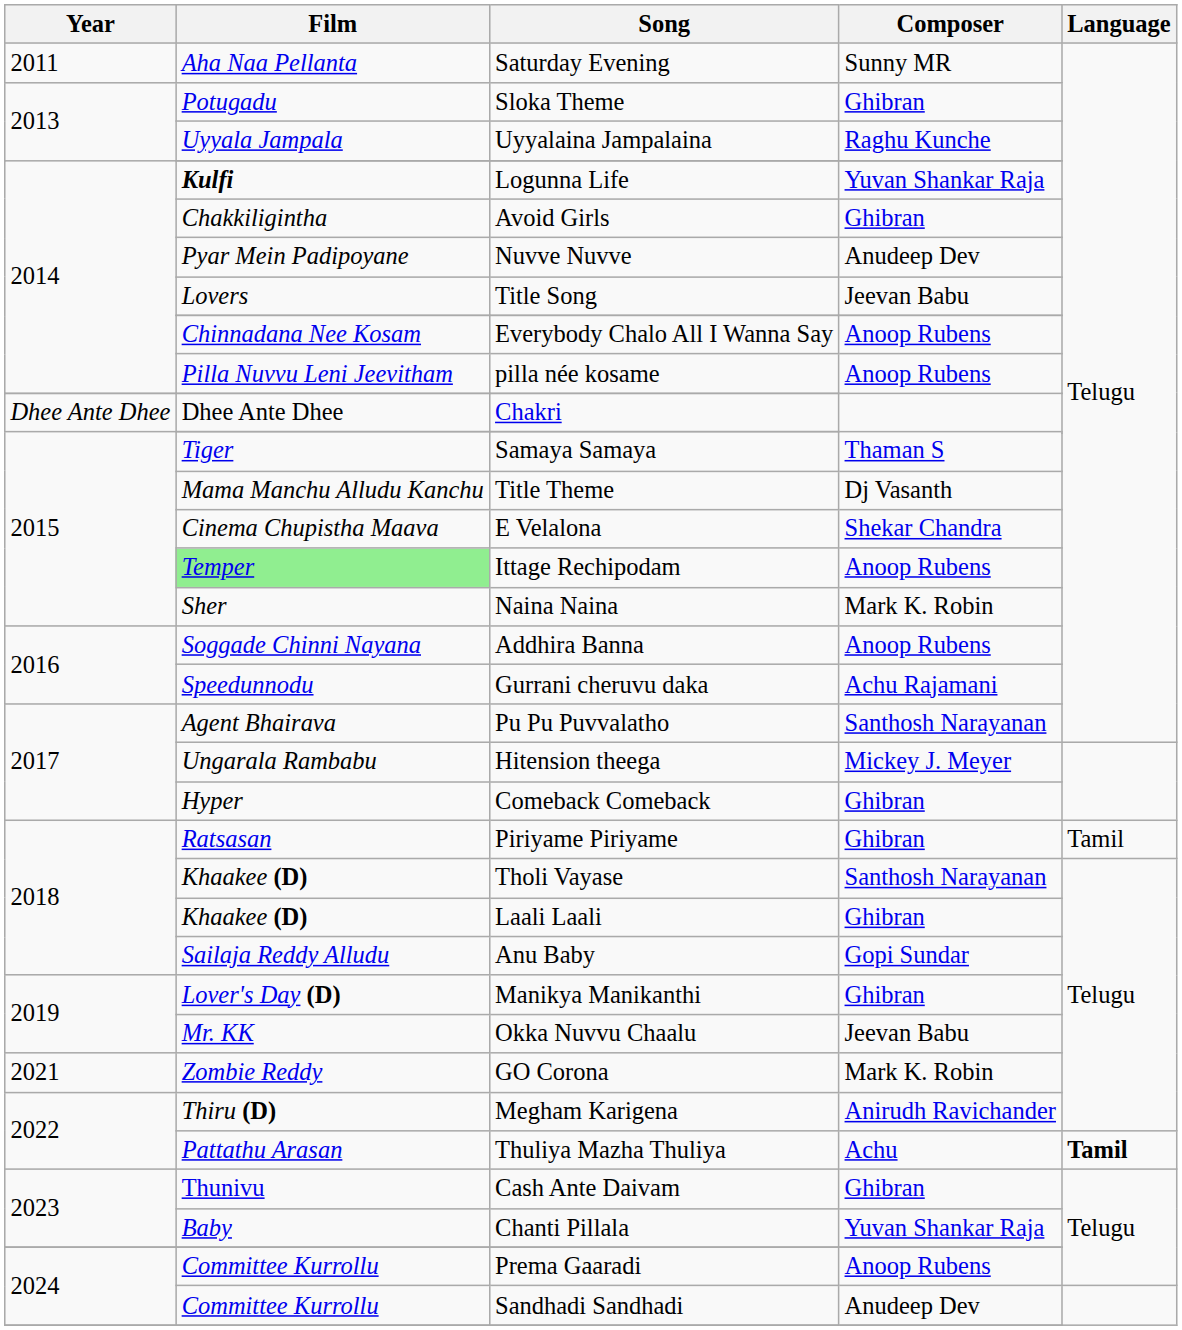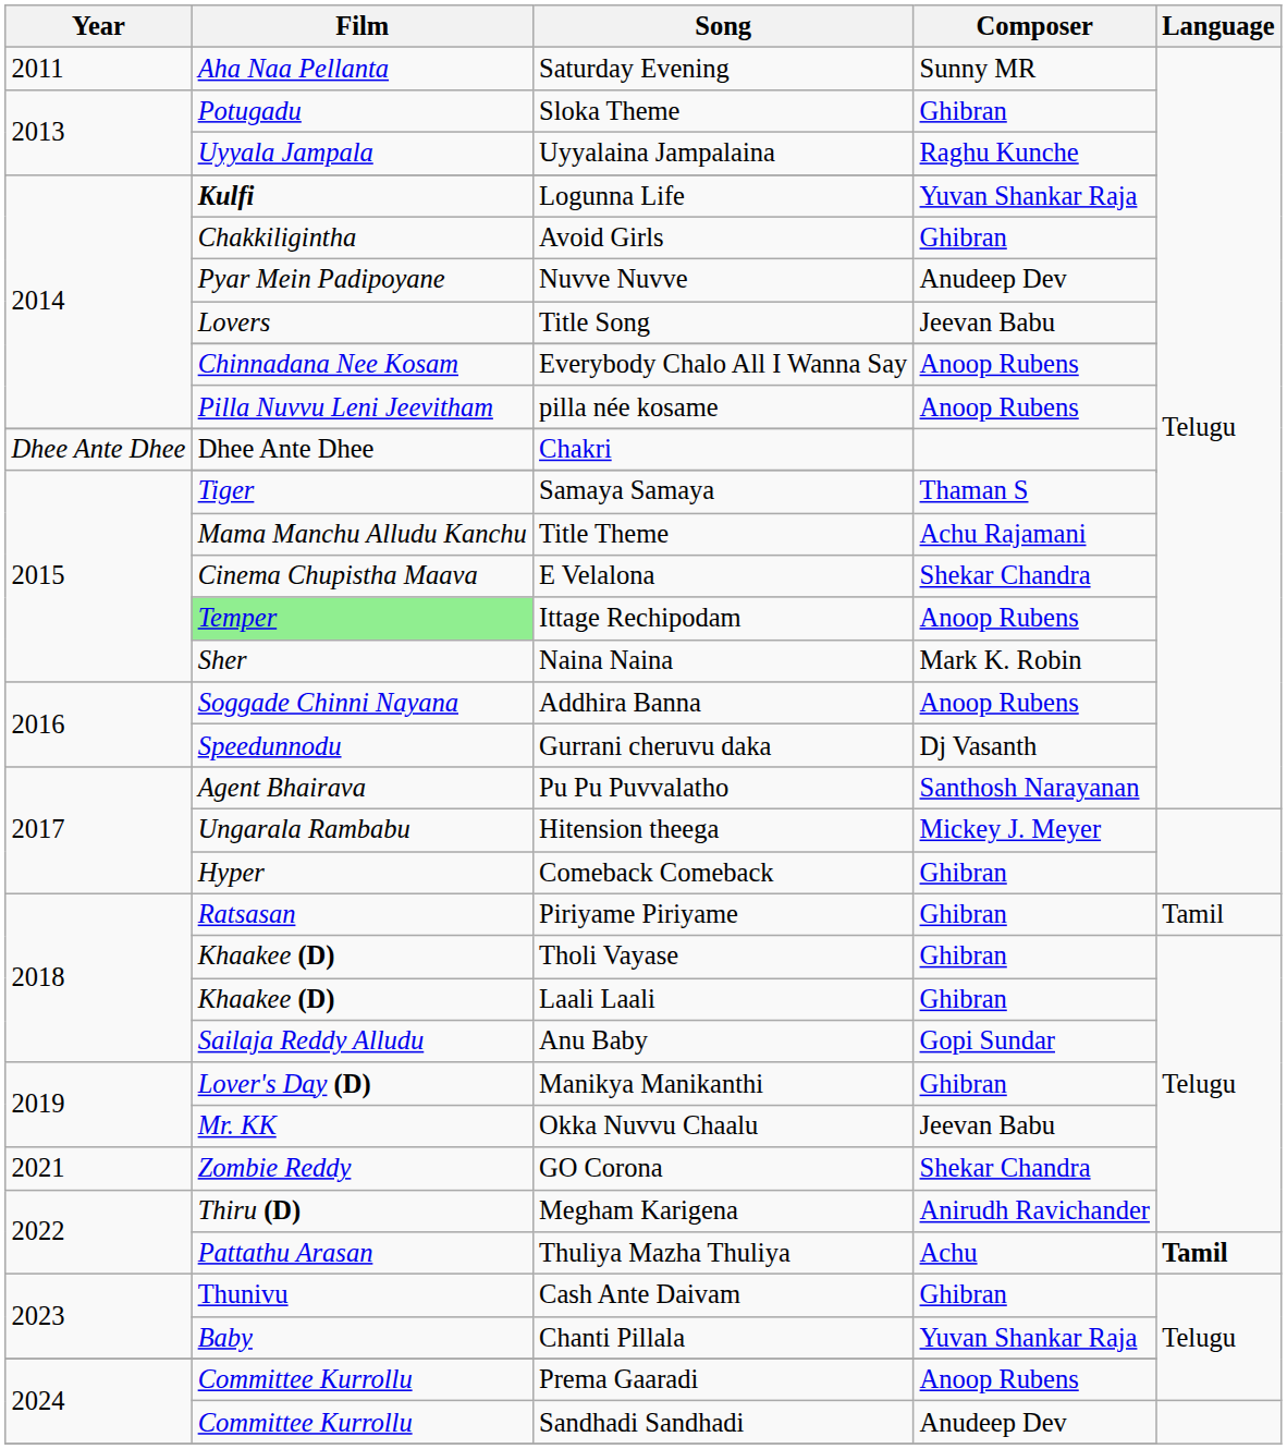 <table class="wikitable sortable">
 <tr>
 <th>Year</th>
 <th>Film</th>
 <th>Song</th>
 <th>Composer</th>
 <th>Language</th>
 </tr>
 <tr>
 <td>2011</td>
 <td><em><a href='#'>Aha Naa Pellanta</a></em></td>
 <td>Saturday Evening</td>
 <td>Sunny MR</td>
 <td rowspan="22">Telugu</td>
 </tr>
 <tr>
 <td rowspan="2">2013</td>
 <td><em><a href='#'>Potugadu</a></em></td>
 <td>Sloka Theme</td>
 <td><a href='#'>Ghibran</a></td>
 </tr>
 <tr>
 <td><em><a href='#'>Uyyala Jampala</a></em></td>
 <td>Uyyalaina Jampalaina</td>
 <td><a href='#'>Raghu Kunche</a></td>
 </tr>
 <tr>
 <td rowspan="8">2014</td>
 </tr>
 <tr>
 <td><strong><em>Kulfi</em></strong></td>
 <td>Logunna Life</td>
 <td><a href='#'>Yuvan Shankar Raja</a></td>
 </tr>
 <tr>
 <td><em>Chakkiligintha</em></td>
 <td>Avoid Girls</td>
 <td><a href='#'>Ghibran</a></td>
 </tr>
 <tr>
 <td><em>Pyar Mein Padipoyane</em></td>
 <td>Nuvve Nuvve</td>
 <td>Anudeep Dev</td>
 </tr>
 <tr>
 <td><em>Lovers</em></td>
 <td>Title Song</td>
 <td>Jeevan Babu</td>
 </tr>
 <tr |->
 </tr>
 <tr>
 <td><em><a href='#'>Chinnadana Nee Kosam</a></em></td>
 <td>Everybody Chalo All I Wanna Say</td>
 <td><a href='#'>Anoop Rubens</a></td>
 </tr>
 <tr>
 <td><em><a href='#'>Pilla Nuvvu Leni Jeevitham</a></em></td>
 <td>pilla née kosame</td>
 <td><a href='#'>Anoop Rubens</a></td>
 </tr>
 <tr>
 </tr>
 <tr>
 <td><em>Dhee Ante Dhee</em></td>
 <td>Dhee Ante Dhee</td>
 <td><a href='#'>Chakri</a></td>
 </tr>
 <tr>
 <td rowspan="6">2015</td>
 </tr>
 <tr>
 <td><em><a href='#'>Tiger</a></em></td>
 <td>Samaya Samaya</td>
 <td><a href='#'>Thaman S</a></td>
 </tr>
 <tr>
 <td><em>Mama Manchu Alludu Kanchu</em></td>
 <td>Title Theme</td>
-<td>Dj Vasanth</td>
+<td><a href='#'>Achu Rajamani</a></td>
 </tr>
 <tr>
 <td><em>Cinema Chupistha Maava</em></td>
 <td>E Velalona</td>
 <td><a href='#'>Shekar Chandra</a></td>
 </tr>
 <tr>
 <td style="background: lightgreen;"><em><a href='#'>Temper</a></em></td>
 <td>Ittage Rechipodam</td>
 <td><a href='#'>Anoop Rubens</a></td>
 </tr>
 <tr>
 <td><em>Sher</em></td>
 <td>Naina Naina</td>
 <td>Mark K. Robin</td>
 </tr>
 <tr>
 <td rowspan="2">2016</td>
 <td><em><a href='#'>Soggade Chinni Nayana</a></em></td>
 <td>Addhira Banna</td>
 <td><a href='#'>Anoop Rubens</a></td>
 </tr>
 <tr>
 <td><em><a href='#'>Speedunnodu</a></em></td>
 <td>Gurrani cheruvu daka</td>
-<td><a href='#'>Achu Rajamani</a></td>
+<td>Dj Vasanth</td>
 </tr>
 <tr>
 <td rowspan="3">2017</td>
 <td><em>Agent Bhairava</em></td>
 <td>Pu Pu Puvvalatho</td>
 <td><a href='#'>Santhosh Narayanan</a></td>
 </tr>
 <tr>
 <td><em>Ungarala Rambabu</em></td>
 <td>Hitension theega</td>
 <td><a href='#'>Mickey J. Meyer</a></td>
 </tr>
 <tr>
 <td><em>Hyper</em></td>
 <td>Comeback Comeback</td>
 <td><a href='#'>Ghibran</a></td>
 </tr>
 <tr>
 <td rowspan="4">2018</td>
 <td><em><a href='#'>Ratsasan</a></em></td>
 <td>Piriyame Piriyame</td>
 <td><a href='#'>Ghibran</a></td>
 <td rowspan="1">Tamil</td>
 </tr>
 <tr>
 <td><em>Khaakee</em> <strong>(D)</strong></td>
 <td>Tholi Vayase</td>
-<td><a href='#'>Santhosh Narayanan</a></td>
+<td><a href='#'>Ghibran</a></td>
 <td rowspan="7">Telugu</td>
 </tr>
 <tr>
 <td><em>Khaakee</em> <strong>(D)</strong></td>
 <td>Laali Laali</td>
 <td><a href='#'>Ghibran</a></td>
 </tr>
 <tr>
 <td><em><a href='#'>Sailaja Reddy Alludu</a></em></td>
 <td>Anu Baby</td>
 <td><a href='#'>Gopi Sundar</a></td>
 </tr>
 <tr>
 <td rowspan="2">2019</td>
 <td><a href='#'><em>Lover's Day</em></a> <strong>(D)</strong></td>
 <td>Manikya Manikanthi</td>
 <td><a href='#'>Ghibran</a></td>
 </tr>
 <tr>
 <td><em><a href='#'>Mr. KK</a></em></td>
 <td>Okka Nuvvu Chaalu</td>
 <td>Jeevan Babu</td>
 </tr>
 <tr>
 <td>2021</td>
 <td><em><a href='#'>Zombie Reddy</a></em></td>
 <td>GO Corona</td>
-<td>Mark K. Robin</td>
+<td><a href='#'>Shekar Chandra</a></td>
 </tr>
 <tr>
 <td rowspan="2">2022</td>
 <td><em>Thiru</em> <strong>(D)</strong></td>
 <td>Megham Karigena</td>
 <td><a href='#'>Anirudh Ravichander</a></td>
 </tr>
 <tr>
 <td><em><a href='#'>Pattathu Arasan</a></em></td>
 <td>Thuliya Mazha Thuliya</td>
 <td><a href='#'>Achu</a></td>
 <td rowspan="1"><strong>Tamil</strong></td>
 </tr>
 <tr>
 <td rowspan="2">2023</td>
 <td><a href='#'>Thunivu</a></td>
 <td>Cash Ante Daivam</td>
 <td><a href='#'>Ghibran</a></td>
 <td rowspan="4">Telugu</td>
 </tr>
 <tr>
 <td><em><a href='#'>Baby</a></em></td>
 <td>Chanti Pillala</td>
 <td><a href='#'>Yuvan Shankar Raja</a></td>
 </tr>
 <tr>
 </tr>
 <tr>
 <td rowspan="2">2024</td>
 <td><em><a href='#'>Committee Kurrollu</a></em></td>
 <td>Prema Gaaradi</td>
 <td><a href='#'>Anoop Rubens</a></td>
 </tr>
 <tr>
 <td><em><a href='#'>Committee Kurrollu</a></em></td>
 <td>Sandhadi Sandhadi</td>
 <td>Anudeep Dev</td>
 </tr>
 <tr>
 </tr>
 </table>
